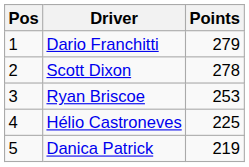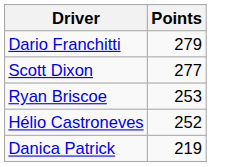 <table class="wikitable" style="font-size: 95%;">
 <tr>
-<th>Pos</th>
 <th>Driver</th>
 <th>Points</th>
 </tr>
 <tr>
-<td>1</td>
 <td> <a href='#'>Dario Franchitti</a></td>
 <td align="right">279</td>
 </tr>
 <tr>
-<td>2</td>
 <td> <a href='#'>Scott Dixon</a></td>
-<td align="right">278</td>
+<td align="right">277</td>
 </tr>
 <tr>
-<td>3</td>
 <td> <a href='#'>Ryan Briscoe</a></td>
 <td align="right">253</td>
 </tr>
 <tr>
-<td>4</td>
 <td> <a href='#'>Hélio Castroneves</a></td>
-<td align="right">225</td>
+<td align="right">252</td>
 </tr>
 <tr>
-<td>5</td>
 <td> <a href='#'>Danica Patrick</a></td>
 <td align="right">219</td>
 </tr>
 </table>
